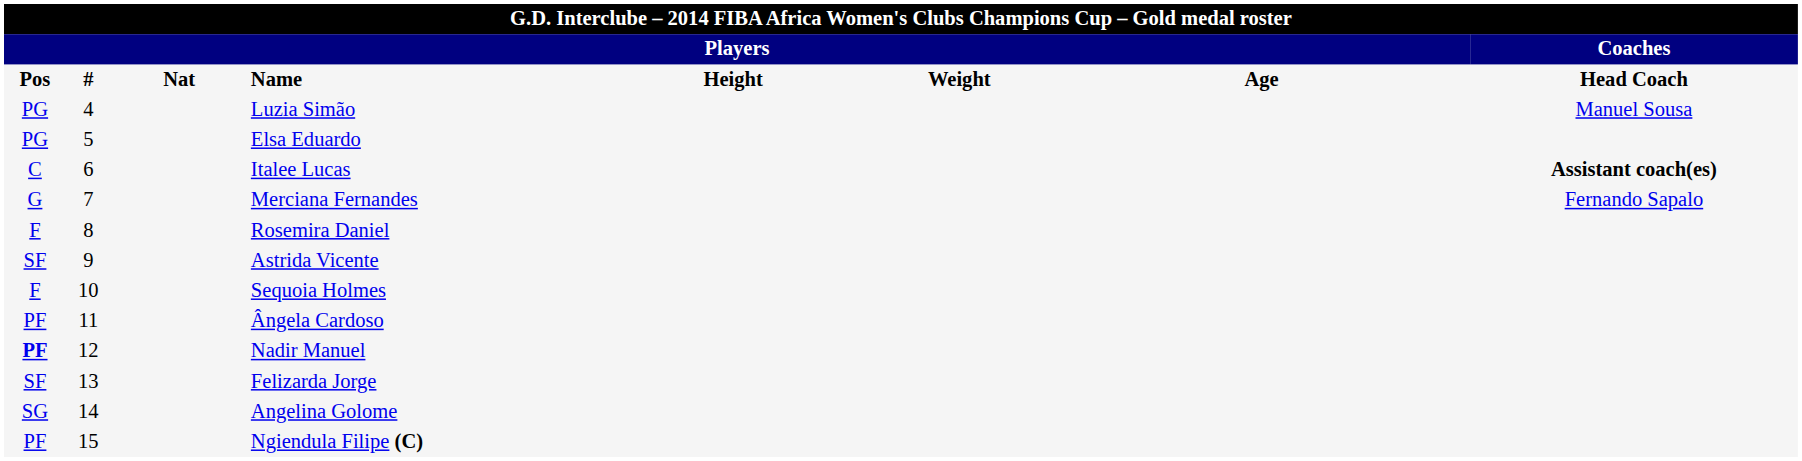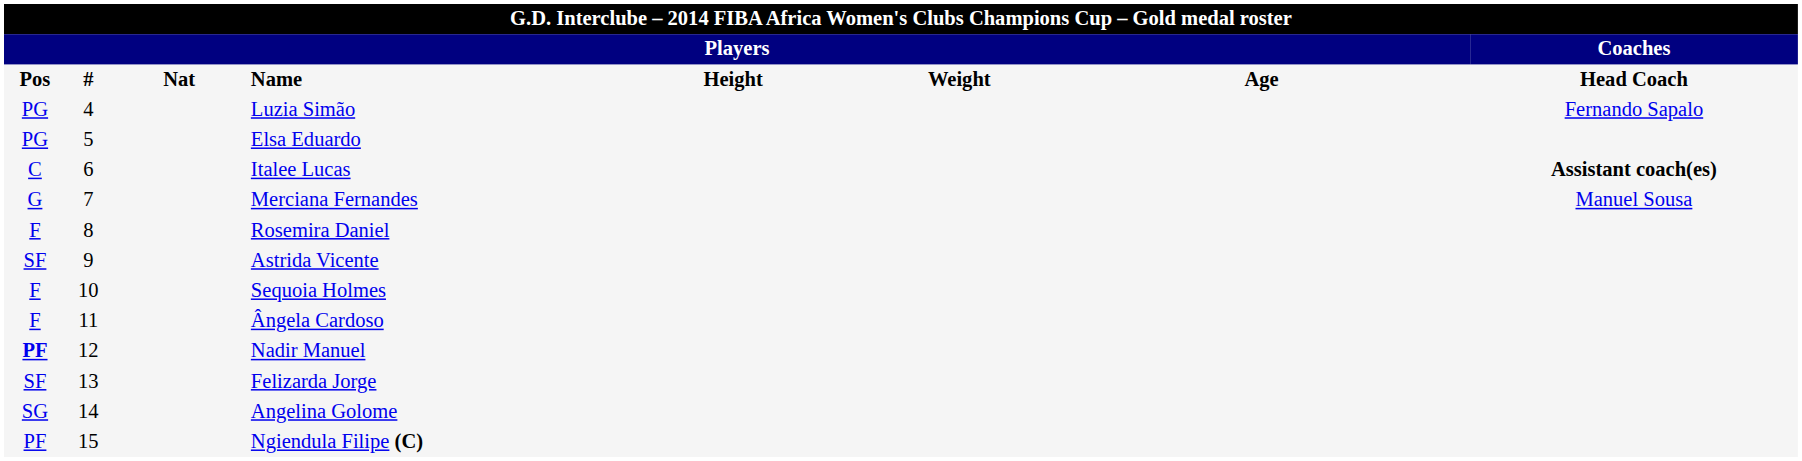 <table border=0 cellpadding=2 cellspacing=0  |- bgcolor=#f5f5f5 style="text-align:center; font-size:85%;" width=75%>
 <tr>
 <td colspan="8" style="background: black; color: white"><strong>G.D. Interclube – 2014 FIBA Africa Women's Clubs Champions Cup – Gold medal roster</strong></td>
 </tr>
 <tr>
 <td colspan="7" style="background: #000080; color: white"><strong>Players</strong></td>
 <td style="background: #000080; color: white"><strong>Coaches</strong></td>
 </tr>
 <tr style="background=#f5f5f5; color: black">
 <th width=5px>Pos</th>
 <th width=5px>#</th>
 <th width=50px>Nat</th>
 <th width=135px align=left>Name</th>
 <th width=100px>Height</th>
 <th width=70px>Weight</th>
 <th width=160px>Age</th>
 <th width=125px>Head Coach</th>
 </tr>
 <tr>
 <td><a href='#'>PG</a></td>
 <td>4</td>
 <td></td>
 <td align=left><a href='#'>Luzia Simão</a></td>
 <td></td>
 <td></td>
 <td><span></span></td>
-<td> <a href='#'>Manuel Sousa</a></td>
+<td> <a href='#'>Fernando Sapalo</a></td>
 </tr>
 <tr>
 <td><a href='#'>PG</a></td>
 <td>5</td>
 <td></td>
 <td align=left><a href='#'>Elsa Eduardo</a></td>
 <td><span></span></td>
 <td></td>
 <td><span></span></td>
 </tr>
 <tr>
 <td><a href='#'>C</a></td>
 <td>6</td>
 <td></td>
 <td align=left><a href='#'>Italee Lucas</a></td>
 <td><span></span></td>
 <td></td>
 <td><span></span></td>
 <td><strong>Assistant coach(es)</strong></td>
 </tr>
 <tr>
 <td><a href='#'>G</a></td>
 <td>7</td>
 <td></td>
 <td align=left><a href='#'>Merciana Fernandes</a></td>
 <td><span></span></td>
 <td></td>
 <td><span></span></td>
-<td> <a href='#'>Fernando Sapalo</a></td>
+<td> <a href='#'>Manuel Sousa</a></td>
 </tr>
 <tr>
 <td><a href='#'>F</a></td>
 <td>8</td>
 <td></td>
 <td align=left><a href='#'>Rosemira Daniel</a></td>
 <td><span></span></td>
 <td></td>
 <td><span></span></td>
 </tr>
 <tr>
 <td><a href='#'>SF</a></td>
 <td>9</td>
 <td></td>
 <td align=left><a href='#'>Astrida Vicente</a></td>
 <td><span></span></td>
 <td><span></span></td>
 <td><span></span></td>
 </tr>
 <tr>
 <td><a href='#'>F</a></td>
 <td>10</td>
 <td></td>
 <td align=left><a href='#'>Sequoia Holmes</a></td>
 <td><span></span></td>
 <td><span></span></td>
 <td><span></span></td>
 </tr>
 <tr>
-<td><a href='#'>PF</a></td>
+<td><a href='#'>F</a></td>
 <td>11</td>
 <td></td>
 <td align=left><a href='#'>Ângela Cardoso</a></td>
 <td><span></span></td>
 <td></td>
 <td><span></span></td>
 </tr>
 <tr>
 <td><strong><a href='#'>PF</a></strong></td>
 <td>12</td>
 <td></td>
 <td align=left><a href='#'>Nadir Manuel</a></td>
 <td><span></span></td>
 <td><span></span></td>
 <td><span></span></td>
 </tr>
 <tr>
 <td><a href='#'>SF</a></td>
 <td>13</td>
 <td></td>
 <td align=left><a href='#'>Felizarda Jorge</a></td>
 <td><span></span></td>
 <td><span></span></td>
 <td><span></span></td>
 </tr>
 <tr>
 <td><a href='#'>SG</a></td>
 <td>14</td>
 <td></td>
 <td align=left><a href='#'>Angelina Golome</a></td>
 <td><span></span></td>
 <td></td>
 <td><span></span></td>
 </tr>
 <tr>
 <td><a href='#'>PF</a></td>
 <td>15</td>
 <td></td>
 <td align=left><a href='#'>Ngiendula Filipe</a> <strong>(C)</strong></td>
 <td><span></span></td>
 <td><span></span></td>
 <td><span></span></td>
 </tr>
 </table>
